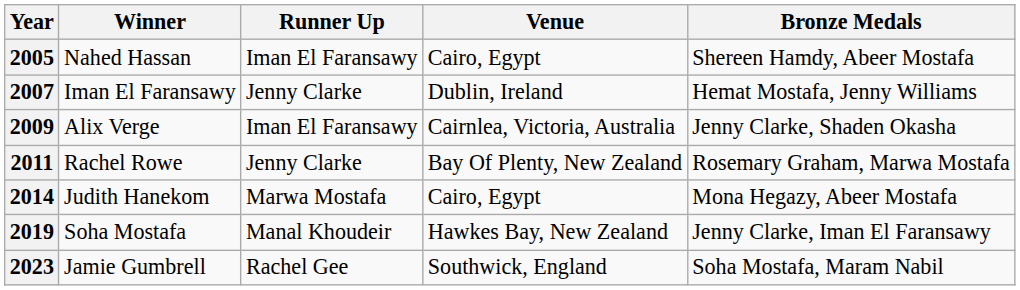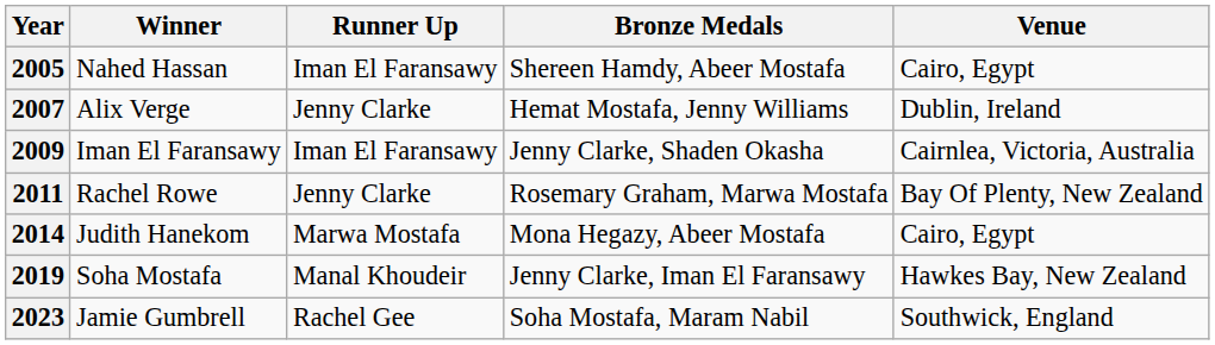 <table class="wikitable">
 <tr>
 <th>Year</th>
 <th>Winner</th>
 <th>Runner Up</th>
+<th>Bronze Medals</th>
 <th>Venue</th>
-<th>Bronze Medals</th>
 </tr>
 <tr>
 <th>2005</th>
 <td> Nahed Hassan</td>
 <td> Iman El Faransawy</td>
+<td> Shereen Hamdy,  Abeer Mostafa</td>
 <td>Cairo, Egypt</td>
-<td> Shereen Hamdy,  Abeer Mostafa</td>
 </tr>
 <tr>
 <th>2007</th>
-<td> Iman El Faransawy</td>
+<td> Alix Verge</td>
 <td> Jenny Clarke</td>
+<td> Hemat Mostafa,  Jenny Williams</td>
 <td>Dublin, Ireland</td>
-<td> Hemat Mostafa,  Jenny Williams</td>
 </tr>
 <tr>
 <th>2009</th>
-<td> Alix Verge</td>
 <td> Iman El Faransawy</td>
+<td> Iman El Faransawy</td>
+<td> Jenny Clarke,  Shaden Okasha</td>
 <td>Cairnlea, Victoria, Australia</td>
-<td> Jenny Clarke,  Shaden Okasha</td>
 </tr>
 <tr>
 <th>2011</th>
 <td> Rachel Rowe</td>
 <td> Jenny Clarke</td>
+<td> Rosemary Graham,  Marwa Mostafa</td>
 <td>Bay Of Plenty, New Zealand</td>
-<td> Rosemary Graham,  Marwa Mostafa</td>
 </tr>
 <tr>
 <th>2014</th>
 <td> Judith Hanekom</td>
 <td> Marwa Mostafa</td>
+<td> Mona Hegazy,  Abeer Mostafa</td>
 <td>Cairo, Egypt</td>
-<td> Mona Hegazy,  Abeer Mostafa</td>
 </tr>
 <tr>
 <th>2019</th>
 <td> Soha Mostafa</td>
 <td> Manal Khoudeir</td>
+<td> Jenny Clarke,  Iman El Faransawy</td>
 <td>Hawkes Bay, New Zealand</td>
-<td> Jenny Clarke,  Iman El Faransawy</td>
 </tr>
 <tr>
 <th>2023</th>
 <td> Jamie Gumbrell</td>
 <td> Rachel Gee</td>
+<td> Soha Mostafa,  Maram Nabil</td>
 <td>Southwick, England</td>
-<td> Soha Mostafa,  Maram Nabil</td>
 </tr>
 </table>
